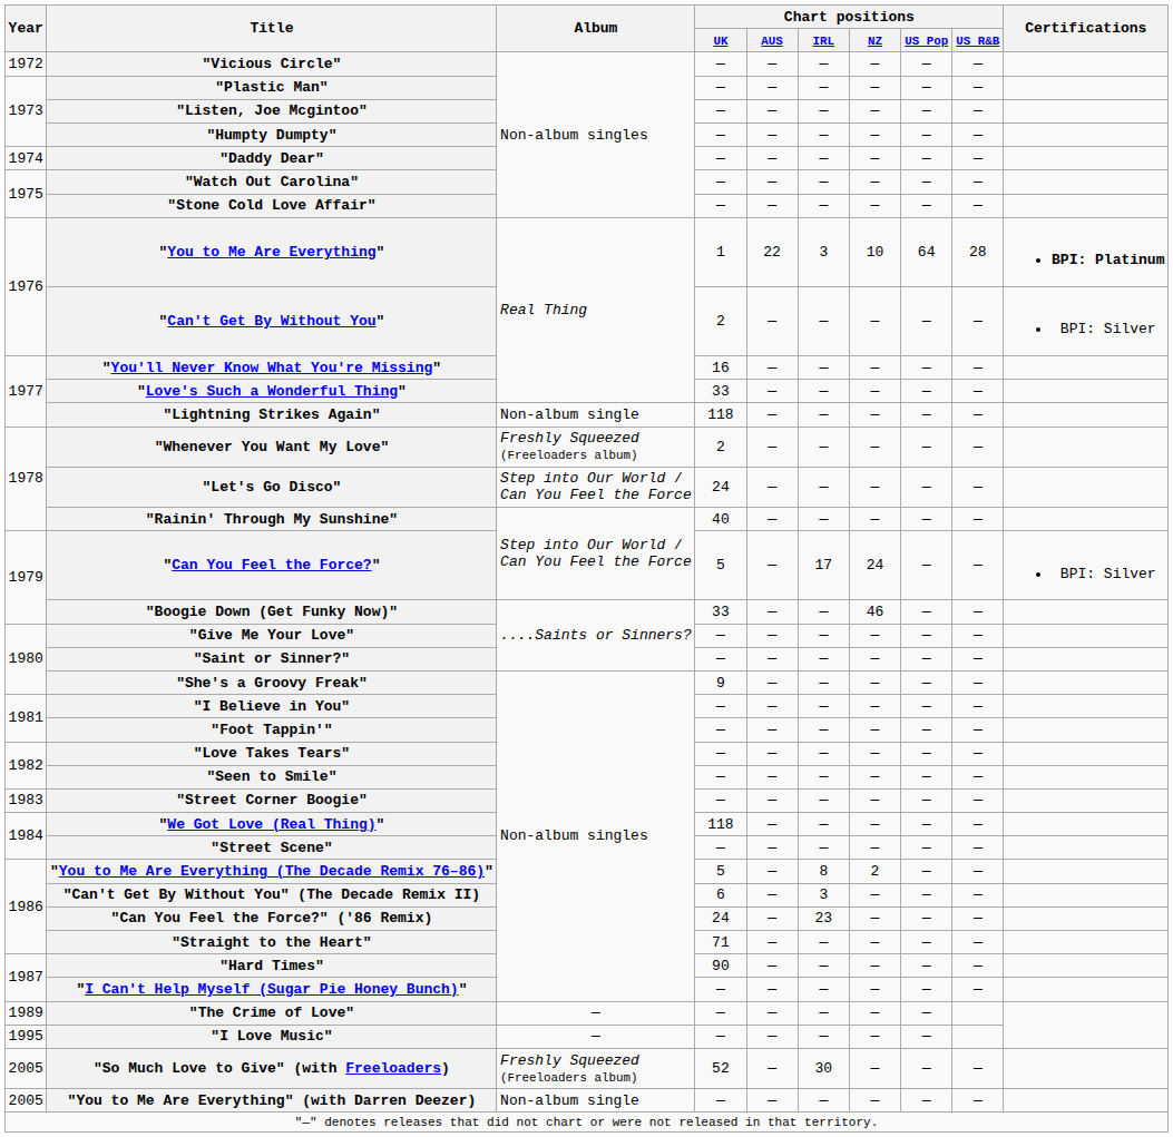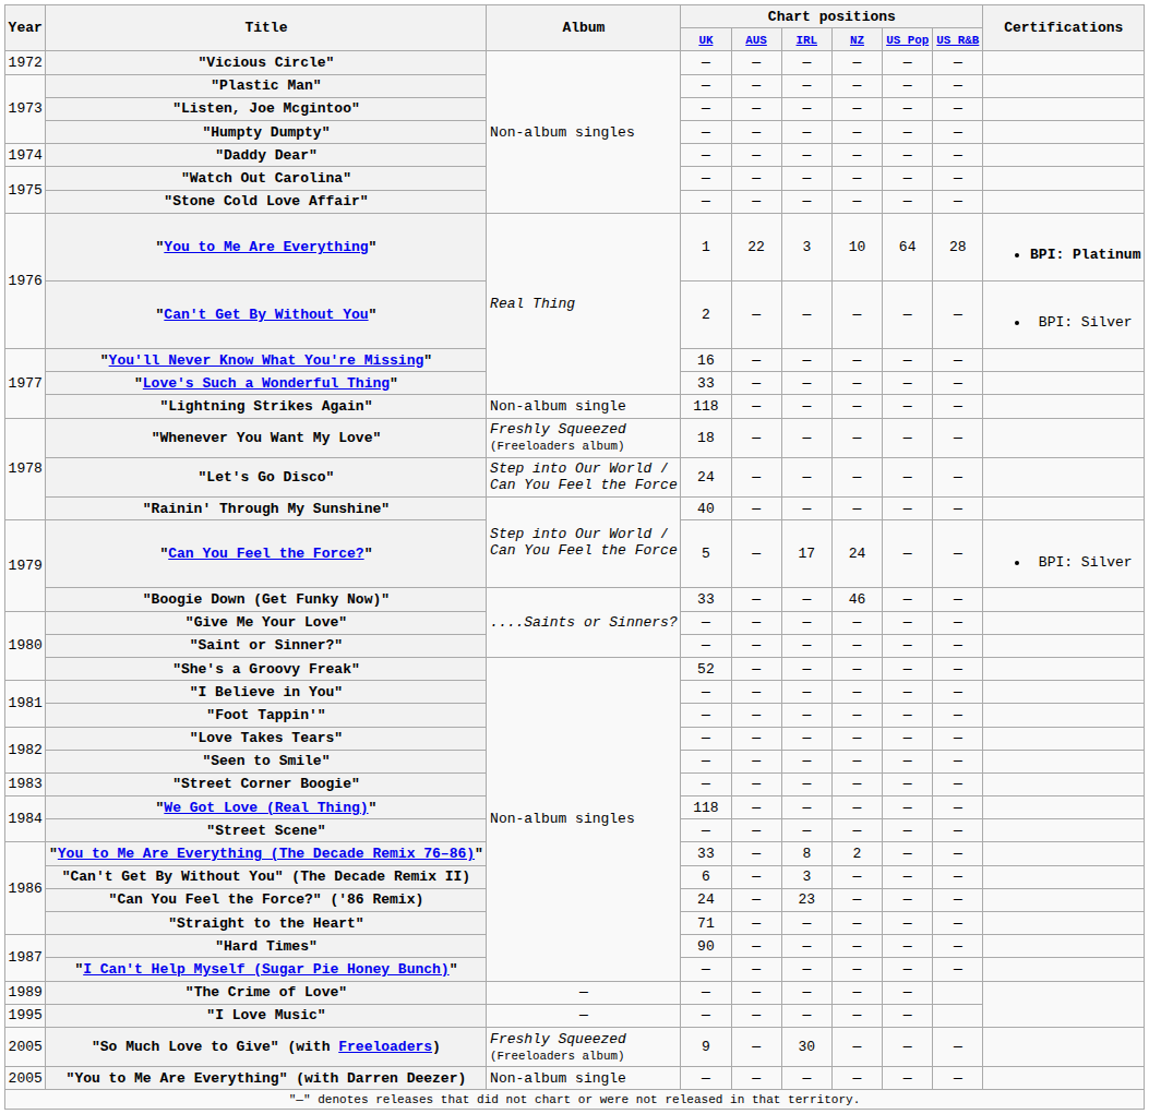 <table class="wikitable plainrowheaders" style="text-align:center">
 <tr>
 <th scope="col" rowspan="2">Year</th>
 <th scope="col" rowspan="2">Title</th>
 <th scope="col" rowspan="2">Album</th>
 <th scope="col" colspan="6">Chart positions</th>
 <th scope="col" rowspan="2">Certifications</th>
 </tr>
 <tr>
 <th scope="col" style="width:40px;"><small><a href='#'>UK</a><br></small></th>
 <th scope="col" style="width:40px;"><small><a href='#'>AUS</a><br></small></th>
 <th scope="col" style="width:40px;"><small><a href='#'>IRL</a><br></small></th>
 <th scope="col" style="width:40px;"><small><a href='#'>NZ</a><br></small></th>
 <th scope="col" style="width:40px;"><small><a href='#'>US Pop</a><br></small></th>
 <th scope="col" style="width:40px;"><small><a href='#'>US R&B</a><br></small></th>
 </tr>
 <tr>
 <td>1972</td>
 <th scope="row">"Vicious Circle"</th>
 <td style="text-align:left;" rowspan="7">Non-album singles</td>
 <td>—</td>
 <td>—</td>
 <td>—</td>
 <td>—</td>
 <td>—</td>
 <td>—</td>
 <td></td>
 </tr>
 <tr>
 <td rowspan="3">1973</td>
 <th scope="row">"Plastic Man"</th>
 <td>—</td>
 <td>—</td>
 <td>—</td>
 <td>—</td>
 <td>—</td>
 <td>—</td>
 <td></td>
 </tr>
 <tr>
 <th scope="row">"Listen, Joe Mcgintoo"</th>
 <td>—</td>
 <td>—</td>
 <td>—</td>
 <td>—</td>
 <td>—</td>
 <td>—</td>
 <td></td>
 </tr>
 <tr>
 <th scope="row">"Humpty Dumpty"</th>
 <td>—</td>
 <td>—</td>
 <td>—</td>
 <td>—</td>
 <td>—</td>
 <td>—</td>
 <td></td>
 </tr>
 <tr>
 <td>1974</td>
 <th scope="row">"Daddy Dear"</th>
 <td>—</td>
 <td>—</td>
 <td>—</td>
 <td>—</td>
 <td>—</td>
 <td>—</td>
 <td></td>
 </tr>
 <tr>
 <td rowspan="2">1975</td>
 <th scope="row">"Watch Out Carolina"</th>
 <td>—</td>
 <td>—</td>
 <td>—</td>
 <td>—</td>
 <td>—</td>
 <td>—</td>
 <td></td>
 </tr>
 <tr>
 <th scope="row">"Stone Cold Love Affair"</th>
 <td>—</td>
 <td>—</td>
 <td>—</td>
 <td>—</td>
 <td>—</td>
 <td>—</td>
 <td></td>
 </tr>
 <tr>
 <td rowspan="2">1976</td>
 <th scope="row">"<a href='#'>You to Me Are Everything</a>"</th>
 <td style="text-align:left;" rowspan="4"><em>Real Thing</em></td>
 <td>1</td>
 <td>22</td>
 <td>3</td>
 <td>10</td>
 <td>64</td>
 <td>28</td>
 <td><strong><br><ul><li>BPI: Platinum</li></ul></strong></td>
 </tr>
 <tr>
 <th scope="row">"<a href='#'>Can't Get By Without You</a>"</th>
 <td>2</td>
 <td>—</td>
 <td>—</td>
 <td>—</td>
 <td>—</td>
 <td>—</td>
 <td><br><ul><li>BPI: Silver</li></ul></td>
 </tr>
 <tr>
 <td rowspan="3">1977</td>
 <th scope="row">"<a href='#'>You'll Never Know What You're Missing</a>"</th>
 <td>16</td>
 <td>—</td>
 <td>—</td>
 <td>—</td>
 <td>—</td>
 <td>—</td>
 <td></td>
 </tr>
 <tr>
 <th scope="row">"<a href='#'>Love's Such a Wonderful Thing</a>"</th>
 <td>33</td>
 <td>—</td>
 <td>—</td>
 <td>—</td>
 <td>—</td>
 <td>—</td>
 <td></td>
 </tr>
 <tr>
 <th scope="row">"Lightning Strikes Again"</th>
 <td align="left">Non-album single</td>
 <td>118</td>
 <td>—</td>
 <td>—</td>
 <td>—</td>
 <td>—</td>
 <td>—</td>
 <td></td>
 </tr>
 <tr>
 <td rowspan="3">1978</td>
 <th scope="row">"Whenever You Want My Love"</th>
 <td align="left"><em>Freshly Squeezed</em> <br><small>(Freeloaders album)</small></td>
-<td>2</td>
+<td>18</td>
 <td>—</td>
 <td>—</td>
 <td>—</td>
 <td>—</td>
 <td>—</td>
 <td></td>
 </tr>
 <tr>
 <th scope="row">"Let's Go Disco"</th>
 <td align="left"><em>Step into Our World</em> /<br> <em>Can You Feel the Force</em></td>
 <td>24</td>
 <td>—</td>
 <td>—</td>
 <td>—</td>
 <td>—</td>
 <td>—</td>
 <td></td>
 </tr>
 <tr>
 <th scope="row">"Rainin' Through My Sunshine"</th>
 <td style="text-align:left;" rowspan="2"><em>Step into Our World</em> /<br> <em>Can You Feel the Force</em></td>
 <td>40</td>
 <td>—</td>
 <td>—</td>
 <td>—</td>
 <td>—</td>
 <td>—</td>
 <td></td>
 </tr>
 <tr>
 <td rowspan="2">1979</td>
 <th scope="row">"<a href='#'>Can You Feel the Force?</a>"</th>
 <td>5</td>
 <td>—</td>
 <td>17</td>
 <td>24</td>
 <td>—</td>
 <td>—</td>
 <td><br><ul><li>BPI: Silver</li></ul></td>
 </tr>
 <tr>
 <th scope="row">"Boogie Down (Get Funky Now)"</th>
 <td style="text-align:left;" rowspan="3"><em>....Saints or Sinners?</em></td>
 <td>33</td>
 <td>—</td>
 <td>—</td>
 <td>46</td>
 <td>—</td>
 <td>—</td>
 <td></td>
 </tr>
 <tr>
 <td rowspan="3">1980</td>
 <th scope="row">"Give Me Your Love"</th>
 <td>—</td>
 <td>—</td>
 <td>—</td>
 <td>—</td>
 <td>—</td>
 <td>—</td>
 <td></td>
 </tr>
 <tr>
 <th scope="row">"Saint or Sinner?"</th>
 <td>—</td>
 <td>—</td>
 <td>—</td>
 <td>—</td>
 <td>—</td>
 <td>—</td>
 <td></td>
 </tr>
 <tr>
 <th scope="row">"She's a Groovy Freak"</th>
 <td align="left" rowspan="14">Non-album singles</td>
-<td>9</td>
+<td>52</td>
 <td>—</td>
 <td>—</td>
 <td>—</td>
 <td>—</td>
 <td>—</td>
 <td></td>
 </tr>
 <tr>
 <td rowspan="2">1981</td>
 <th scope="row">"I Believe in You"</th>
 <td>—</td>
 <td>—</td>
 <td>—</td>
 <td>—</td>
 <td>—</td>
 <td>—</td>
 <td></td>
 </tr>
 <tr>
 <th scope="row">"Foot Tappin'"</th>
 <td>—</td>
 <td>—</td>
 <td>—</td>
 <td>—</td>
 <td>—</td>
 <td>—</td>
 <td></td>
 </tr>
 <tr>
 <td rowspan="2">1982</td>
 <th scope="row">"Love Takes Tears"</th>
 <td>—</td>
 <td>—</td>
 <td>—</td>
 <td>—</td>
 <td>—</td>
 <td>—</td>
 <td></td>
 </tr>
 <tr>
 <th scope="row">"Seen to Smile"</th>
 <td>—</td>
 <td>—</td>
 <td>—</td>
 <td>—</td>
 <td>—</td>
 <td>—</td>
 <td></td>
 </tr>
 <tr>
 <td>1983</td>
 <th scope="row">"Street Corner Boogie"</th>
 <td>—</td>
 <td>—</td>
 <td>—</td>
 <td>—</td>
 <td>—</td>
 <td>—</td>
 <td></td>
 </tr>
 <tr>
 <td rowspan="2">1984</td>
 <th scope="row">"<a href='#'>We Got Love (Real Thing)</a>"</th>
 <td>118</td>
 <td>—</td>
 <td>—</td>
 <td>—</td>
 <td>—</td>
 <td>—</td>
 <td></td>
 </tr>
 <tr>
 <th scope="row">"Street Scene"</th>
 <td>—</td>
 <td>—</td>
 <td>—</td>
 <td>—</td>
 <td>—</td>
 <td>—</td>
 <td></td>
 </tr>
 <tr>
 <td rowspan="4">1986</td>
 <th scope="row">"<a href='#'>You to Me Are Everything (The Decade Remix 76–86)</a>"</th>
-<td>5</td>
+<td>33</td>
 <td>—</td>
 <td>8</td>
 <td>2</td>
 <td>—</td>
 <td>—</td>
 <td></td>
 </tr>
 <tr>
 <th scope="row">"Can't Get By Without You" (The Decade Remix II)</th>
 <td>6</td>
 <td>—</td>
 <td>3</td>
 <td>—</td>
 <td>—</td>
 <td>—</td>
 <td></td>
 </tr>
 <tr>
 <th scope="row">"Can You Feel the Force?" ('86 Remix)</th>
 <td>24</td>
 <td>—</td>
 <td>23</td>
 <td>—</td>
 <td>—</td>
 <td>—</td>
 <td></td>
 </tr>
 <tr>
 <th scope="row">"Straight to the Heart"</th>
 <td>71</td>
 <td>—</td>
 <td>—</td>
 <td>—</td>
 <td>—</td>
 <td>—</td>
 <td></td>
 </tr>
 <tr>
 <td rowspan="2">1987</td>
 <th scope="row">"Hard Times"</th>
 <td>90</td>
 <td>—</td>
 <td>—</td>
 <td>—</td>
 <td>—</td>
 <td>—</td>
 <td></td>
 </tr>
 <tr>
 <th scope="row">"<a href='#'>I Can't Help Myself (Sugar Pie Honey Bunch)</a>"</th>
 <td>—</td>
 <td>—</td>
 <td>—</td>
 <td>—</td>
 <td>—</td>
 <td>—</td>
 <td></td>
 </tr>
 <tr>
 <td>1989</td>
 <th scope="row">"The Crime of Love"</th>
 <td>—</td>
 <td>—</td>
 <td>—</td>
 <td>—</td>
 <td>—</td>
 <td>—</td>
 <td></td>
 </tr>
 <tr>
 <td>1995</td>
 <th scope="row">"I Love Music"</th>
 <td>—</td>
 <td>—</td>
 <td>—</td>
 <td>—</td>
 <td>—</td>
 <td>—</td>
 <td></td>
 </tr>
 <tr>
 <td>2005</td>
 <th scope="row">"So Much Love to Give" (with <a href='#'>Freeloaders</a>)</th>
 <td align="left"><em>Freshly Squeezed</em> <br><small>(Freeloaders album)</small></td>
-<td>52</td>
+<td>9</td>
 <td>—</td>
 <td>30</td>
 <td>—</td>
 <td>—</td>
 <td>—</td>
 <td></td>
 </tr>
 <tr>
 <td>2005</td>
 <th scope="row">"You to Me Are Everything" (with Darren Deezer)</th>
 <td align="left">Non-album single</td>
 <td>—</td>
 <td>—</td>
 <td>—</td>
 <td>—</td>
 <td>—</td>
 <td>—</td>
 <td></td>
 </tr>
 <tr>
 <td colspan="12" style="font-size:85%">"—" denotes releases that did not chart or were not released in that territory.</td>
 </tr>
 </table>
